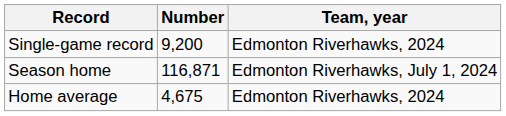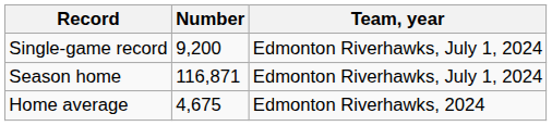 <table class="wikitable">
 <tr>
 <th>Record</th>
 <th>Number</th>
 <th>Team, year</th>
 </tr>
 <tr>
 <td>Single-game record</td>
 <td>9,200</td>
-<td>Edmonton Riverhawks, 2024</td>
+<td>Edmonton Riverhawks, July 1, 2024</td>
 </tr>
 <tr>
 <td>Season home</td>
 <td>116,871</td>
 <td>Edmonton Riverhawks, July 1, 2024</td>
 </tr>
 <tr>
 <td>Home average</td>
 <td>4,675</td>
 <td>Edmonton Riverhawks, 2024</td>
 </tr>
 </table>
